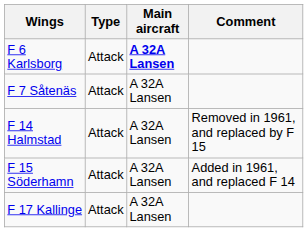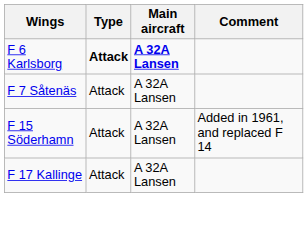 <table class="wikitable" width="60%">
 <tr>
 <th>Wings</th>
 <th>Type</th>
 <th>Main aircraft</th>
 <th>Comment</th>
 </tr>
 <tr>
 <td><a href='#'>F 6 Karlsborg</a></td>
-<td>Attack</td>
+<td><strong>Attack</strong></td>
 <td><strong><a href='#'>A 32A Lansen</a></strong></td>
 <td></td>
 </tr>
 <tr>
 <td><a href='#'>F 7 Såtenäs</a></td>
 <td>Attack</td>
 <td>A 32A Lansen</td>
 <td></td>
-</tr>
-<tr>
-<td><a href='#'>F 14 Halmstad</a></td>
-<td>Attack</td>
-<td>A 32A Lansen</td>
-<td>Removed in 1961, and replaced by F 15</td>
 </tr>
 <tr>
 <td><a href='#'>F 15 Söderhamn</a></td>
 <td>Attack</td>
 <td>A 32A Lansen</td>
 <td>Added in 1961, and replaced F 14</td>
 </tr>
 <tr>
 <td><a href='#'>F 17 Kallinge</a></td>
 <td>Attack</td>
 <td>A 32A Lansen</td>
 <td></td>
 </tr>
 </table>
